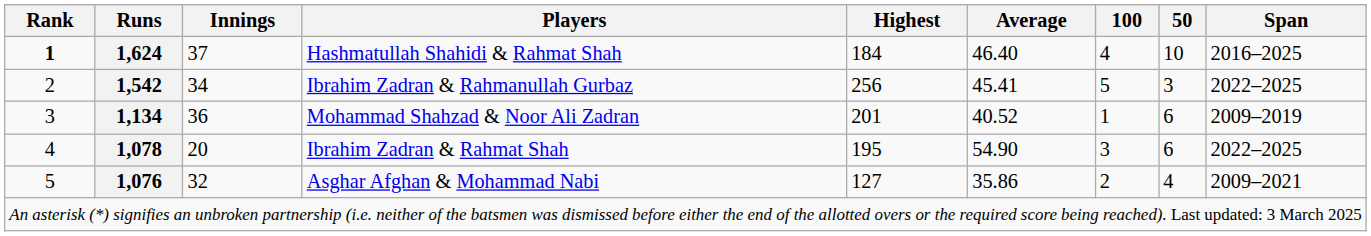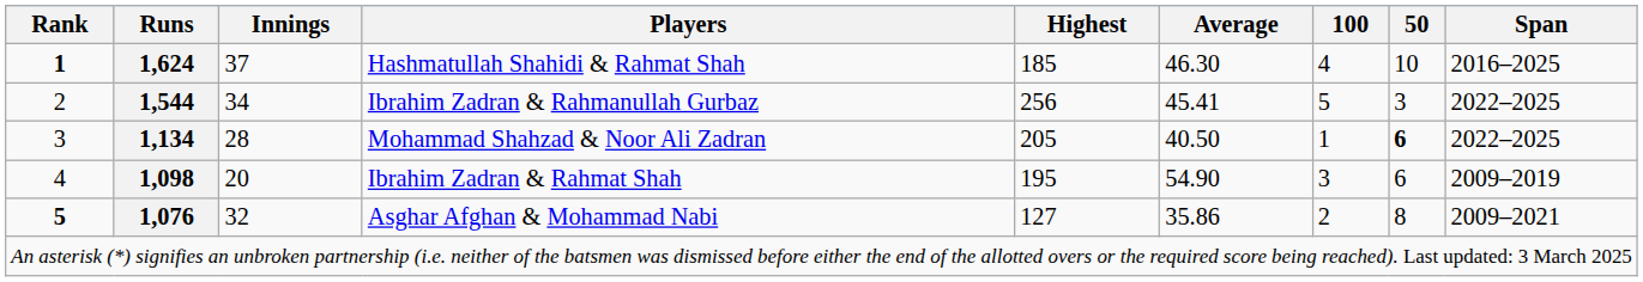 <table class="wikitable sortable" style="text-align:centre;">
 <tr style="background:#9cf;">
 <th scope="col">Rank</th>
 <th scope="col">Runs</th>
 <th scope="col">Innings</th>
 <th scope="col">Players</th>
 <th scope="col">Highest</th>
 <th scope="col">Average</th>
 <th scope="col">100</th>
 <th scope="col">50</th>
 <th scope="col">Span</th>
 </tr>
 <tr>
 <td align=center><strong>1</strong></td>
 <th>1,624</th>
 <td>37</td>
 <td><a href='#'>Hashmatullah Shahidi</a> & <a href='#'>Rahmat Shah</a> </td>
-<td>184</td>
-<td>46.40</td>
+<td>185</td>
+<td>46.30</td>
 <td>4</td>
 <td>10</td>
 <td>2016–2025</td>
 </tr>
 <tr>
 <td align=center>2</td>
-<th>1,542</th>
+<th>1,544</th>
 <td>34</td>
 <td><a href='#'>Ibrahim Zadran</a> & <a href='#'>Rahmanullah Gurbaz</a> </td>
 <td>256</td>
 <td>45.41</td>
 <td>5</td>
 <td>3</td>
 <td>2022–2025</td>
 </tr>
 <tr>
 <td align=center>3</td>
 <th>1,134</th>
-<td>36</td>
+<td>28</td>
 <td><a href='#'>Mohammad Shahzad</a> & <a href='#'>Noor Ali Zadran</a></td>
-<td>201</td>
-<td>40.52</td>
+<td>205</td>
+<td>40.50</td>
 <td>1</td>
-<td>6</td>
-<td>2009–2019</td>
+<td><strong>6</strong></td>
+<td>2022–2025</td>
 </tr>
 <tr>
 <td align=center>4</td>
-<th>1,078</th>
+<th>1,098</th>
 <td>20</td>
 <td><a href='#'>Ibrahim Zadran</a> & <a href='#'>Rahmat Shah</a> </td>
 <td>195</td>
 <td>54.90</td>
 <td>3</td>
 <td>6</td>
-<td>2022–2025</td>
+<td>2009–2019</td>
 </tr>
 <tr>
-<td align=center>5</td>
+<td align=center><strong>5</strong></td>
 <th>1,076</th>
 <td>32</td>
 <td><a href='#'>Asghar Afghan</a> & <a href='#'>Mohammad Nabi</a></td>
 <td>127</td>
 <td>35.86</td>
 <td>2</td>
-<td>4</td>
+<td>8</td>
 <td>2009–2021</td>
 </tr>
 <tr class="sortbottom">
 <td scope="row" colspan=9><small> <em>An asterisk (*) signifies an unbroken partnership (i.e. neither of the batsmen was dismissed before either the end of the allotted overs or the required score being reached).</em> Last updated: 3 March 2025</small></td>
 </tr>
 </table>
